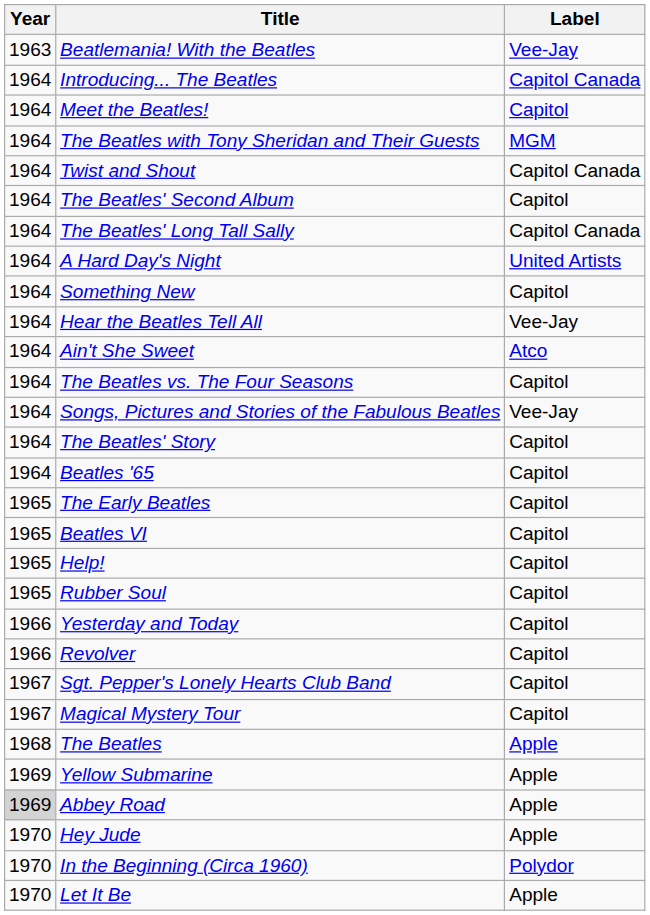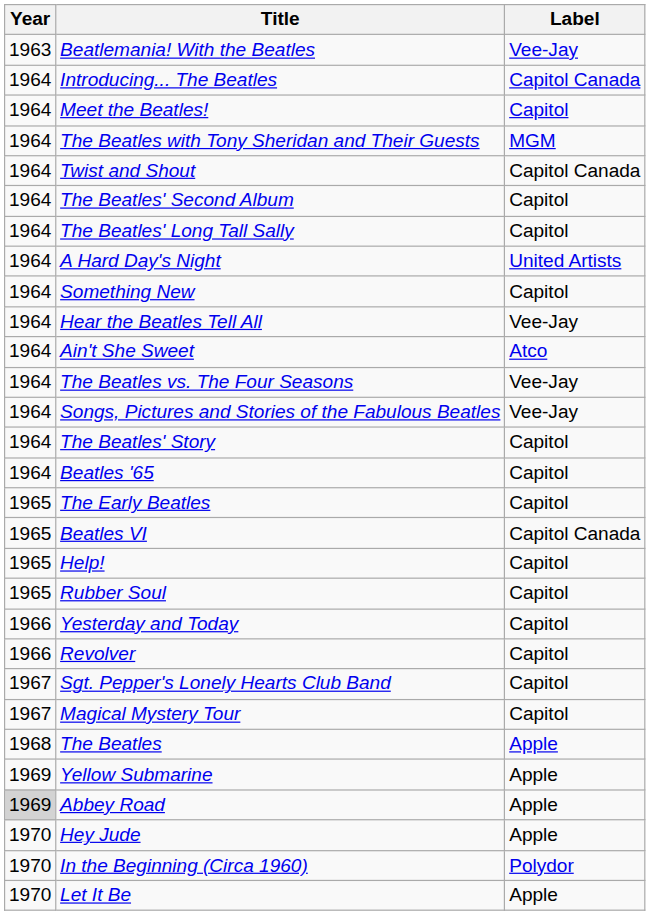 <table class=wikitable>
 <tr>
 <th>Year</th>
 <th>Title</th>
 <th>Label</th>
 </tr>
 <tr>
 <td>1963</td>
 <td><em><a href='#'>Beatlemania! With the Beatles</a></em></td>
 <td><a href='#'>Vee-Jay</a></td>
 </tr>
 <tr>
 <td>1964</td>
 <td><em><a href='#'>Introducing... The Beatles</a></em></td>
 <td><a href='#'>Capitol Canada</a></td>
 </tr>
 <tr>
 <td>1964</td>
 <td><em><a href='#'>Meet the Beatles!</a></em></td>
 <td><a href='#'>Capitol</a></td>
 </tr>
 <tr>
 <td>1964</td>
 <td><em><a href='#'>The Beatles with Tony Sheridan and Their Guests</a></em></td>
 <td><a href='#'>MGM</a></td>
 </tr>
 <tr>
 <td>1964</td>
 <td><em><a href='#'>Twist and Shout</a></em></td>
 <td>Capitol Canada</td>
 </tr>
 <tr>
 <td>1964</td>
 <td><em><a href='#'>The Beatles' Second Album</a></em></td>
 <td>Capitol</td>
 </tr>
 <tr>
 <td>1964</td>
 <td><em><a href='#'>The Beatles' Long Tall Sally</a></em></td>
-<td>Capitol Canada</td>
+<td>Capitol</td>
 </tr>
 <tr>
 <td>1964</td>
 <td><em><a href='#'>A Hard Day's Night</a></em></td>
 <td><a href='#'>United Artists</a></td>
 </tr>
 <tr>
 <td>1964</td>
 <td><em><a href='#'>Something New</a></em></td>
 <td>Capitol</td>
 </tr>
 <tr>
 <td>1964</td>
 <td><em><a href='#'>Hear the Beatles Tell All</a></em> </td>
 <td>Vee-Jay</td>
 </tr>
 <tr>
 <td>1964</td>
 <td><em><a href='#'>Ain't She Sweet</a></em></td>
 <td><a href='#'>Atco</a></td>
 </tr>
 <tr>
 <td>1964</td>
 <td><em><a href='#'>The Beatles vs. The Four Seasons</a></em></td>
-<td>Capitol</td>
+<td>Vee-Jay</td>
 </tr>
 <tr>
 <td>1964</td>
 <td><em><a href='#'>Songs, Pictures and Stories of the Fabulous Beatles</a></em></td>
 <td>Vee-Jay</td>
 </tr>
 <tr>
 <td>1964</td>
 <td><em><a href='#'>The Beatles' Story</a></em></td>
 <td>Capitol</td>
 </tr>
 <tr>
 <td>1964</td>
 <td><em><a href='#'>Beatles '65</a></em></td>
 <td>Capitol</td>
 </tr>
 <tr>
 <td>1965</td>
 <td><em><a href='#'>The Early Beatles</a></em></td>
 <td>Capitol</td>
 </tr>
 <tr>
 <td>1965</td>
 <td><em><a href='#'>Beatles VI</a></em></td>
-<td>Capitol</td>
+<td>Capitol Canada</td>
 </tr>
 <tr>
 <td>1965</td>
 <td><em><a href='#'>Help!</a></em></td>
 <td>Capitol</td>
 </tr>
 <tr>
 <td>1965</td>
 <td><em><a href='#'>Rubber Soul</a></em></td>
 <td>Capitol</td>
 </tr>
 <tr>
 <td>1966</td>
 <td><em><a href='#'>Yesterday and Today</a></em></td>
 <td>Capitol</td>
 </tr>
 <tr>
 <td>1966</td>
 <td><em><a href='#'>Revolver</a></em></td>
 <td>Capitol</td>
 </tr>
 <tr>
 <td>1967</td>
 <td><em><a href='#'>Sgt. Pepper's Lonely Hearts Club Band</a></em></td>
 <td>Capitol</td>
 </tr>
 <tr>
 <td>1967</td>
 <td><em><a href='#'>Magical Mystery Tour</a></em></td>
 <td>Capitol</td>
 </tr>
 <tr>
 <td>1968</td>
 <td><em><a href='#'>The Beatles</a></em></td>
 <td><a href='#'>Apple</a></td>
 </tr>
 <tr>
 <td>1969</td>
 <td><em><a href='#'>Yellow Submarine</a></em></td>
 <td>Apple</td>
 </tr>
 <tr>
 <td style="background: lightgrey;">1969</td>
 <td><em><a href='#'>Abbey Road</a></em></td>
 <td>Apple</td>
 </tr>
 <tr>
 <td>1970</td>
 <td><em><a href='#'>Hey Jude</a></em></td>
 <td>Apple</td>
 </tr>
 <tr>
 <td>1970</td>
 <td><em><a href='#'>In the Beginning (Circa 1960)</a></em></td>
 <td><a href='#'>Polydor</a></td>
 </tr>
 <tr>
 <td>1970</td>
 <td><em><a href='#'>Let It Be</a></em></td>
 <td>Apple</td>
 </tr>
 </table>
